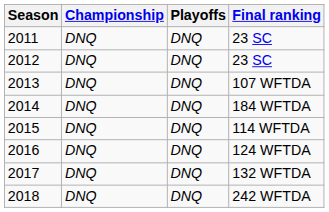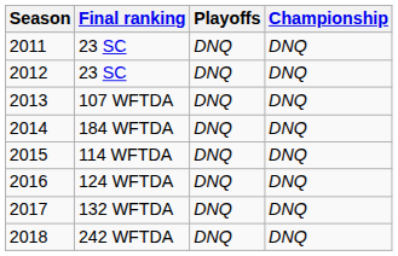 <table class="wikitable sortable">
 <tr>
 <th>Season</th>
+<th><a href='#'>Final ranking</a></th>
+<th>Playoffs</th>
 <th><a href='#'>Championship</a></th>
-<th>Playoffs</th>
-<th><a href='#'>Final ranking</a></th>
 </tr>
 <tr>
 <td>2011</td>
+<td>23 <a href='#'>SC</a></td>
 <td><em>DNQ</em></td>
 <td><em>DNQ</em></td>
-<td>23 <a href='#'>SC</a></td>
 </tr>
 <tr>
 <td>2012</td>
+<td>23 <a href='#'>SC</a></td>
 <td><em>DNQ</em></td>
 <td><em>DNQ</em></td>
-<td>23 <a href='#'>SC</a></td>
 </tr>
 <tr>
 <td>2013</td>
+<td>107 WFTDA</td>
 <td><em>DNQ</em></td>
 <td><em>DNQ</em></td>
-<td>107 WFTDA</td>
 </tr>
 <tr>
 <td>2014</td>
+<td>184 WFTDA</td>
 <td><em>DNQ</em></td>
 <td><em>DNQ</em></td>
-<td>184 WFTDA</td>
 </tr>
 <tr>
 <td>2015</td>
+<td>114 WFTDA</td>
 <td><em>DNQ</em></td>
 <td><em>DNQ</em></td>
-<td>114 WFTDA</td>
 </tr>
 <tr>
 <td>2016</td>
+<td>124 WFTDA</td>
 <td><em>DNQ</em></td>
 <td><em>DNQ</em></td>
-<td>124 WFTDA</td>
 </tr>
 <tr>
 <td>2017</td>
+<td>132 WFTDA</td>
 <td><em>DNQ</em></td>
 <td><em>DNQ</em></td>
-<td>132 WFTDA</td>
 </tr>
 <tr>
 <td>2018</td>
+<td>242 WFTDA</td>
 <td><em>DNQ</em></td>
 <td><em>DNQ</em></td>
-<td>242 WFTDA</td>
 </tr>
 </table>
